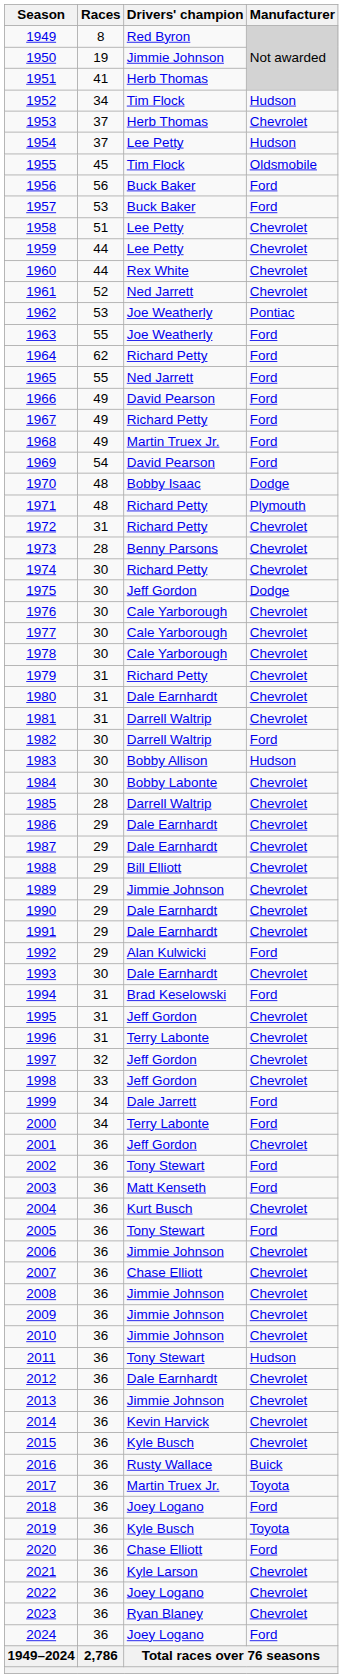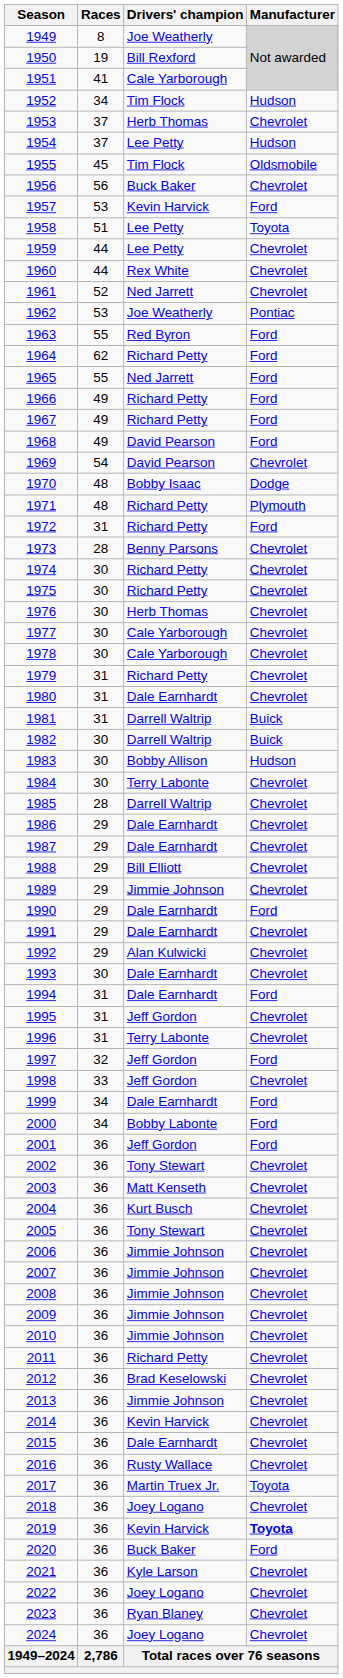 <table class="wikitable sortable">
 <tr>
 <th>Season</th>
 <th>Races</th>
 <th>Drivers' champion</th>
 <th>Manufacturer</th>
 </tr>
 <tr>
 <td align="center"><a href='#'>1949</a></td>
 <td align="center">8</td>
-<td><a href='#'>Red Byron</a></td>
+<td><a href='#'>Joe Weatherly</a> </td>
 <td rowspan="3" bgcolor="lightgray">Not awarded</td>
 </tr>
 <tr>
 <td align="center"><a href='#'>1950</a></td>
 <td align="center">19</td>
-<td><a href='#'>Jimmie Johnson</a> </td>
+<td><a href='#'>Bill Rexford</a></td>
 </tr>
 <tr>
 <td align="center"><a href='#'>1951</a></td>
 <td align="center">41</td>
-<td><a href='#'>Herb Thomas</a> </td>
+<td><a href='#'>Cale Yarborough</a> </td>
 </tr>
 <tr>
 <td align="center"><a href='#'>1952</a></td>
 <td align="center">34</td>
 <td><a href='#'>Tim Flock</a>   </td>
 <td><a href='#'>Hudson</a> </td>
 </tr>
 <tr>
 <td align="center"><a href='#'>1953</a></td>
 <td align="center">37</td>
 <td><a href='#'>Herb Thomas</a> </td>
 <td><a href='#'>Chevrolet</a> </td>
 </tr>
 <tr>
 <td align="center"><a href='#'>1954</a></td>
 <td align="center">37</td>
 <td><a href='#'>Lee Petty</a> </td>
 <td><a href='#'>Hudson</a> </td>
 </tr>
 <tr>
 <td align="center"><a href='#'>1955</a></td>
 <td align="center">45</td>
 <td><a href='#'>Tim Flock</a>  </td>
 <td><a href='#'>Oldsmobile</a> </td>
 </tr>
 <tr>
 <td align="center"><a href='#'>1956</a></td>
 <td align="center">56</td>
 <td><a href='#'>Buck Baker</a> </td>
-<td><a href='#'>Ford</a> </td>
+<td><a href='#'>Chevrolet</a> </td>
 </tr>
 <tr>
 <td align="center"><a href='#'>1957</a></td>
 <td align="center">53</td>
-<td><a href='#'>Buck Baker</a> </td>
+<td><a href='#'>Kevin Harvick</a></td>
 <td><a href='#'>Ford</a> </td>
 </tr>
 <tr>
 <td align="center"><a href='#'>1958</a></td>
 <td align="center">51</td>
 <td><a href='#'>Lee Petty</a> </td>
-<td><a href='#'>Chevrolet</a> </td>
+<td><a href='#'>Toyota</a> </td>
 </tr>
 <tr>
 <td align="center"><a href='#'>1959</a></td>
 <td align="center">44</td>
 <td><a href='#'>Lee Petty</a> </td>
 <td><a href='#'>Chevrolet</a> </td>
 </tr>
 <tr>
 <td align="center"><a href='#'>1960</a></td>
 <td align="center">44</td>
 <td><a href='#'>Rex White</a></td>
 <td><a href='#'>Chevrolet</a> </td>
 </tr>
 <tr>
 <td align="center"><a href='#'>1961</a></td>
 <td align="center">52</td>
 <td><a href='#'>Ned Jarrett</a> </td>
 <td><a href='#'>Chevrolet</a> </td>
 </tr>
 <tr>
 <td align="center"><a href='#'>1962</a></td>
 <td align="center">53</td>
 <td><a href='#'>Joe Weatherly</a> </td>
 <td><a href='#'>Pontiac</a> </td>
 </tr>
 <tr>
 <td align="center"><a href='#'>1963</a></td>
 <td align="center">55</td>
-<td><a href='#'>Joe Weatherly</a> </td>
+<td><a href='#'>Red Byron</a></td>
 <td><a href='#'>Ford</a> </td>
 </tr>
 <tr>
 <td align="center"><a href='#'>1964</a></td>
 <td align="center">62</td>
 <td><a href='#'>Richard Petty</a> </td>
 <td><a href='#'>Ford</a> </td>
 </tr>
 <tr>
 <td align="center"><a href='#'>1965</a></td>
 <td align="center">55</td>
 <td><a href='#'>Ned Jarrett</a> </td>
 <td><a href='#'>Ford</a> </td>
 </tr>
 <tr>
 <td align="center"><a href='#'>1966</a></td>
 <td align="center">49</td>
-<td><a href='#'>David Pearson</a> </td>
+<td><a href='#'>Richard Petty</a> </td>
 <td><a href='#'>Ford</a> </td>
 </tr>
 <tr>
 <td align="center"><a href='#'>1967</a></td>
 <td align="center">49</td>
 <td><a href='#'>Richard Petty</a> </td>
 <td><a href='#'>Ford</a> </td>
 </tr>
 <tr>
 <td align="center"><a href='#'>1968</a></td>
 <td align="center">49</td>
-<td><a href='#'>Martin Truex Jr.</a></td>
+<td><a href='#'>David Pearson</a> </td>
 <td><a href='#'>Ford</a> </td>
 </tr>
 <tr>
 <td align="center"><a href='#'>1969</a></td>
 <td align="center">54</td>
 <td><a href='#'>David Pearson</a> </td>
-<td><a href='#'>Ford</a> </td>
+<td><a href='#'>Chevrolet</a> </td>
 </tr>
 <tr>
 <td align="center"><a href='#'>1970</a></td>
 <td align="center">48</td>
 <td><a href='#'>Bobby Isaac</a></td>
 <td><a href='#'>Dodge</a></td>
 </tr>
 <tr>
 <td align="center"><a href='#'>1971</a></td>
 <td align="center">48</td>
 <td><a href='#'>Richard Petty</a> </td>
 <td><a href='#'>Plymouth</a></td>
 </tr>
 <tr>
 <td align="center"><a href='#'>1972</a></td>
 <td align="center">31</td>
 <td><a href='#'>Richard Petty</a> </td>
-<td><a href='#'>Chevrolet</a> </td>
+<td><a href='#'>Ford</a> </td>
 </tr>
 <tr>
 <td align="center"><a href='#'>1973</a></td>
 <td align="center">28</td>
 <td><a href='#'>Benny Parsons</a></td>
 <td><a href='#'>Chevrolet</a> </td>
 </tr>
 <tr>
 <td align="center"><a href='#'>1974</a></td>
 <td align="center">30</td>
 <td><a href='#'>Richard Petty</a> </td>
 <td><a href='#'>Chevrolet</a> </td>
 </tr>
 <tr>
 <td align="center"><a href='#'>1975</a></td>
 <td align="center">30</td>
-<td><a href='#'>Jeff Gordon</a> </td>
-<td><a href='#'>Dodge</a> </td>
+<td><a href='#'>Richard Petty</a> </td>
+<td><a href='#'>Chevrolet</a></td>
 </tr>
 <tr>
 <td align="center"><a href='#'>1976</a></td>
 <td align="center">30</td>
-<td><a href='#'>Cale Yarborough</a> </td>
+<td><a href='#'>Herb Thomas</a> </td>
 <td><a href='#'>Chevrolet</a> </td>
 </tr>
 <tr>
 <td align="center"><a href='#'>1977</a></td>
 <td align="center">30</td>
 <td><a href='#'>Cale Yarborough</a> </td>
 <td><a href='#'>Chevrolet</a> </td>
 </tr>
 <tr>
 <td align="center"><a href='#'>1978</a></td>
 <td align="center">30</td>
 <td><a href='#'>Cale Yarborough</a> </td>
 <td><a href='#'>Chevrolet</a> </td>
 </tr>
 <tr>
 <td align="center"><a href='#'>1979</a></td>
 <td align="center">31</td>
 <td><a href='#'>Richard Petty</a> </td>
 <td><a href='#'>Chevrolet</a> </td>
 </tr>
 <tr>
 <td align="center"><a href='#'>1980</a></td>
 <td align="center">31</td>
 <td><a href='#'>Dale Earnhardt</a> </td>
 <td><a href='#'>Chevrolet</a> </td>
 </tr>
 <tr>
 <td align="center"><a href='#'>1981</a></td>
 <td align="center">31</td>
 <td><a href='#'>Darrell Waltrip</a> </td>
-<td><a href='#'>Chevrolet</a></td>
+<td><a href='#'>Buick</a> </td>
 </tr>
 <tr>
 <td align="center"><a href='#'>1982</a></td>
 <td align="center">30</td>
 <td><a href='#'>Darrell Waltrip</a> </td>
-<td><a href='#'>Ford</a> </td>
+<td><a href='#'>Buick</a> </td>
 </tr>
 <tr>
 <td align="center"><a href='#'>1983</a></td>
 <td align="center">30</td>
 <td><a href='#'>Bobby Allison</a></td>
 <td><a href='#'>Hudson</a> </td>
 </tr>
 <tr>
 <td align="center"><a href='#'>1984</a></td>
 <td align="center">30</td>
-<td><a href='#'>Bobby Labonte</a></td>
+<td><a href='#'>Terry Labonte</a> </td>
 <td><a href='#'>Chevrolet</a> </td>
 </tr>
 <tr>
 <td align="center"><a href='#'>1985</a></td>
 <td align="center">28</td>
 <td><a href='#'>Darrell Waltrip</a> </td>
 <td><a href='#'>Chevrolet</a> </td>
 </tr>
 <tr>
 <td align="center"><a href='#'>1986</a></td>
 <td align="center">29</td>
 <td><a href='#'>Dale Earnhardt</a> </td>
 <td><a href='#'>Chevrolet</a> </td>
 </tr>
 <tr>
 <td align="center"><a href='#'>1987</a></td>
 <td align="center">29</td>
 <td><a href='#'>Dale Earnhardt</a> </td>
 <td><a href='#'>Chevrolet</a> </td>
 </tr>
 <tr>
 <td align="center"><a href='#'>1988</a></td>
 <td align="center">29</td>
 <td><a href='#'>Bill Elliott</a></td>
 <td><a href='#'>Chevrolet</a> </td>
 </tr>
 <tr>
 <td align="center"><a href='#'>1989</a></td>
 <td align="center">29</td>
 <td><a href='#'>Jimmie Johnson</a> </td>
 <td><a href='#'>Chevrolet</a> </td>
 </tr>
 <tr>
 <td align="center"><a href='#'>1990</a></td>
 <td align="center">29</td>
 <td><a href='#'>Dale Earnhardt</a> </td>
-<td><a href='#'>Chevrolet</a> </td>
+<td><a href='#'>Ford</a> </td>
 </tr>
 <tr>
 <td align="center"><a href='#'>1991</a></td>
 <td align="center">29</td>
 <td><a href='#'>Dale Earnhardt</a> </td>
 <td><a href='#'>Chevrolet</a> </td>
 </tr>
 <tr>
 <td align="center"><a href='#'>1992</a></td>
 <td align="center">29</td>
 <td><a href='#'>Alan Kulwicki</a></td>
-<td><a href='#'>Ford</a> </td>
+<td><a href='#'>Chevrolet</a> </td>
 </tr>
 <tr>
 <td align="center"><a href='#'>1993</a></td>
 <td align="center">30</td>
 <td><a href='#'>Dale Earnhardt</a> </td>
 <td><a href='#'>Chevrolet</a> </td>
 </tr>
 <tr>
 <td align="center"><a href='#'>1994</a></td>
 <td align="center">31</td>
-<td><a href='#'>Brad Keselowski</a></td>
+<td><a href='#'>Dale Earnhardt</a> </td>
 <td><a href='#'>Ford</a> </td>
 </tr>
 <tr>
 <td align="center"><a href='#'>1995</a></td>
 <td align="center">31</td>
 <td><a href='#'>Jeff Gordon</a> </td>
 <td><a href='#'>Chevrolet</a> </td>
 </tr>
 <tr>
 <td align="center"><a href='#'>1996</a></td>
 <td align="center">31</td>
 <td><a href='#'>Terry Labonte</a> </td>
 <td><a href='#'>Chevrolet</a> </td>
 </tr>
 <tr>
 <td align="center"><a href='#'>1997</a></td>
 <td align="center">32</td>
 <td><a href='#'>Jeff Gordon</a> </td>
-<td><a href='#'>Chevrolet</a> </td>
+<td><a href='#'>Ford</a> </td>
 </tr>
 <tr>
 <td align="center"><a href='#'>1998</a></td>
 <td align="center">33</td>
 <td><a href='#'>Jeff Gordon</a> </td>
 <td><a href='#'>Chevrolet</a> </td>
 </tr>
 <tr>
 <td align="center"><a href='#'>1999</a></td>
 <td align="center">34</td>
-<td><a href='#'>Dale Jarrett</a></td>
+<td><a href='#'>Dale Earnhardt</a> </td>
 <td><a href='#'>Ford</a> </td>
 </tr>
 <tr>
 <td align="center"><a href='#'>2000</a></td>
 <td align="center">34</td>
-<td><a href='#'>Terry Labonte</a> </td>
+<td><a href='#'>Bobby Labonte</a></td>
 <td><a href='#'>Ford</a> </td>
 </tr>
 <tr>
 <td align="center"><a href='#'>2001</a></td>
 <td align="center">36</td>
 <td><a href='#'>Jeff Gordon</a> </td>
-<td><a href='#'>Chevrolet</a> </td>
+<td><a href='#'>Ford</a> </td>
 </tr>
 <tr>
 <td align="center"><a href='#'>2002</a></td>
 <td align="center">36</td>
 <td><a href='#'>Tony Stewart</a> </td>
-<td><a href='#'>Ford</a> </td>
+<td><a href='#'>Chevrolet</a> </td>
 </tr>
 <tr>
 <td align="center"><a href='#'>2003</a></td>
 <td align="center">36</td>
 <td><a href='#'>Matt Kenseth</a></td>
-<td><a href='#'>Ford</a> </td>
+<td><a href='#'>Chevrolet</a> </td>
 </tr>
 <tr>
 <td align="center"><a href='#'>2004</a></td>
 <td align="center">36</td>
 <td><a href='#'>Kurt Busch</a></td>
 <td><a href='#'>Chevrolet</a> </td>
 </tr>
 <tr>
 <td align="center"><a href='#'>2005</a></td>
 <td align="center">36</td>
 <td><a href='#'>Tony Stewart</a> </td>
-<td><a href='#'>Ford</a> </td>
+<td><a href='#'>Chevrolet</a> </td>
 </tr>
 <tr>
 <td align="center"><a href='#'>2006</a></td>
 <td align="center">36</td>
 <td><a href='#'>Jimmie Johnson</a> </td>
 <td><a href='#'>Chevrolet</a> </td>
 </tr>
 <tr>
 <td align="center"><a href='#'>2007</a></td>
 <td align="center">36</td>
-<td><a href='#'>Chase Elliott</a></td>
+<td><a href='#'>Jimmie Johnson</a> </td>
 <td><a href='#'>Chevrolet</a> </td>
 </tr>
 <tr>
 <td align="center"><a href='#'>2008</a></td>
 <td align="center">36</td>
 <td><a href='#'>Jimmie Johnson</a> </td>
 <td><a href='#'>Chevrolet</a> </td>
 </tr>
 <tr>
 <td align="center"><a href='#'>2009</a></td>
 <td align="center">36</td>
 <td><a href='#'>Jimmie Johnson</a> </td>
 <td><a href='#'>Chevrolet</a> </td>
 </tr>
 <tr>
 <td align="center"><a href='#'>2010</a></td>
 <td align="center">36</td>
 <td><a href='#'>Jimmie Johnson</a> </td>
 <td><a href='#'>Chevrolet</a> </td>
 </tr>
 <tr>
 <td align="center"><a href='#'>2011</a></td>
 <td align="center">36</td>
-<td><a href='#'>Tony Stewart</a> </td>
-<td><a href='#'>Hudson</a> </td>
+<td><a href='#'>Richard Petty</a> </td>
+<td><a href='#'>Chevrolet</a> </td>
 </tr>
 <tr>
 <td align="center"><a href='#'>2012</a></td>
 <td align="center">36</td>
-<td><a href='#'>Dale Earnhardt</a> </td>
+<td><a href='#'>Brad Keselowski</a></td>
 <td><a href='#'>Chevrolet</a> </td>
 </tr>
 <tr>
 <td align="center"><a href='#'>2013</a></td>
 <td align="center">36</td>
 <td><a href='#'>Jimmie Johnson</a> </td>
 <td><a href='#'>Chevrolet</a> </td>
 </tr>
 <tr>
 <td align="center"><a href='#'>2014</a></td>
 <td align="center">36</td>
 <td><a href='#'>Kevin Harvick</a></td>
 <td><a href='#'>Chevrolet</a> </td>
 </tr>
 <tr>
 <td align="center"><a href='#'>2015</a></td>
 <td align="center">36</td>
-<td><a href='#'>Kyle Busch</a> </td>
+<td><a href='#'>Dale Earnhardt</a> </td>
 <td><a href='#'>Chevrolet</a> </td>
 </tr>
 <tr>
 <td align="center"><a href='#'>2016</a></td>
 <td align="center">36</td>
 <td><a href='#'>Rusty Wallace</a></td>
-<td><a href='#'>Buick</a> </td>
+<td><a href='#'>Chevrolet</a></td>
 </tr>
 <tr>
 <td align="center"><a href='#'>2017</a></td>
 <td align="center">36</td>
 <td><a href='#'>Martin Truex Jr.</a></td>
 <td><a href='#'>Toyota</a> </td>
 </tr>
 <tr>
 <td align="center"><a href='#'>2018</a></td>
 <td align="center">36</td>
 <td><a href='#'>Joey Logano</a>  </td>
-<td><a href='#'>Ford</a> </td>
+<td><a href='#'>Chevrolet</a> </td>
 </tr>
 <tr>
 <td align="center"><a href='#'>2019</a></td>
 <td align="center">36</td>
-<td><a href='#'>Kyle Busch</a> </td>
-<td><a href='#'>Toyota</a> </td>
+<td><a href='#'>Kevin Harvick</a></td>
+<td><strong><a href='#'>Toyota</a> </strong></td>
 </tr>
 <tr>
 <td align="center"><a href='#'>2020</a></td>
 <td align="center">36</td>
-<td><a href='#'>Chase Elliott</a></td>
+<td><a href='#'>Buck Baker</a> </td>
 <td><a href='#'>Ford</a> </td>
 </tr>
 <tr>
 <td align="center"><a href='#'>2021</a></td>
 <td align="center">36</td>
 <td><a href='#'>Kyle Larson</a></td>
 <td><a href='#'>Chevrolet</a> </td>
 </tr>
 <tr>
 <td align="center"><a href='#'>2022</a></td>
 <td align="center">36</td>
 <td><a href='#'>Joey Logano</a> </td>
 <td><a href='#'>Chevrolet</a> </td>
 </tr>
 <tr>
 <td align="center"><a href='#'>2023</a></td>
 <td align="center">36</td>
 <td><a href='#'>Ryan Blaney</a></td>
 <td><a href='#'>Chevrolet</a> </td>
 </tr>
 <tr>
 <td align="center"><a href='#'>2024</a></td>
 <td align="center">36</td>
 <td><a href='#'>Joey Logano</a> </td>
-<td><a href='#'>Ford</a> </td>
+<td><a href='#'>Chevrolet</a> </td>
 </tr>
 <tr>
 <th>1949–2024</th>
 <th>2,786</th>
 <th colspan=2>Total races over 76 seasons</th>
 </tr>
 <tr>
 <th colspan=4></th>
 </tr>
 </table>
